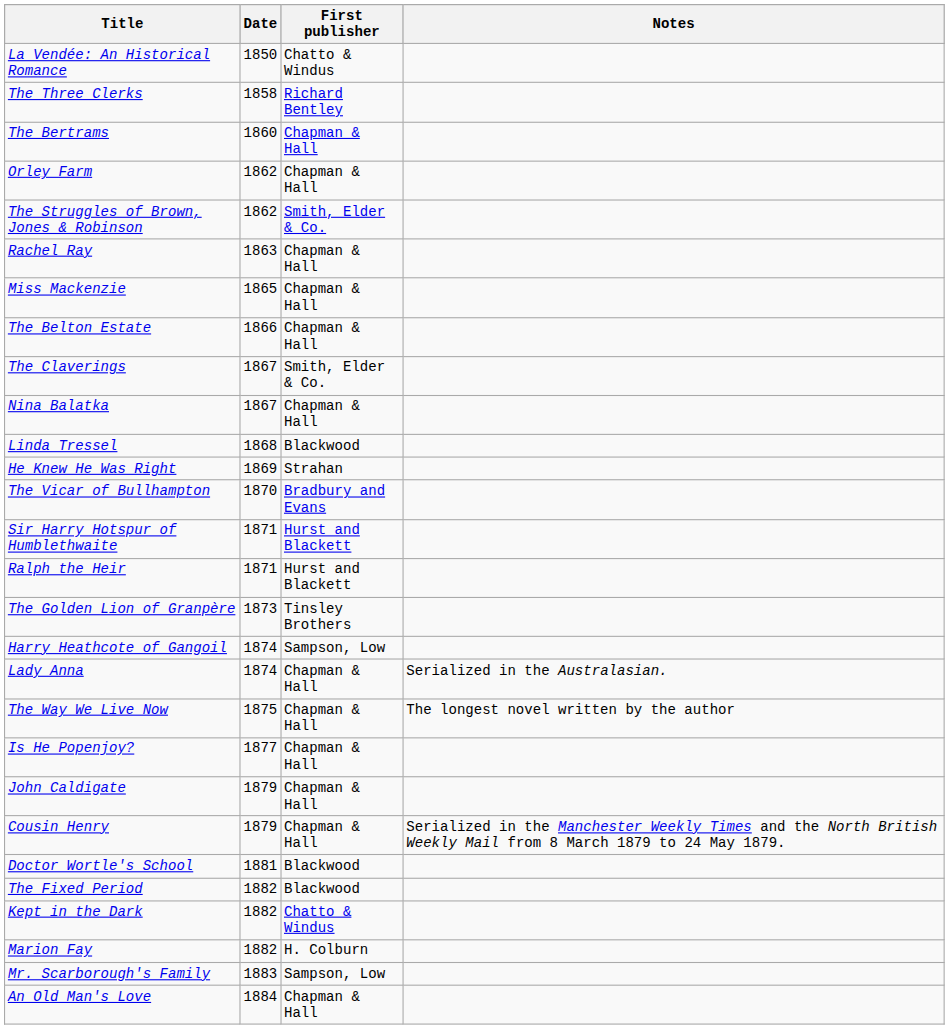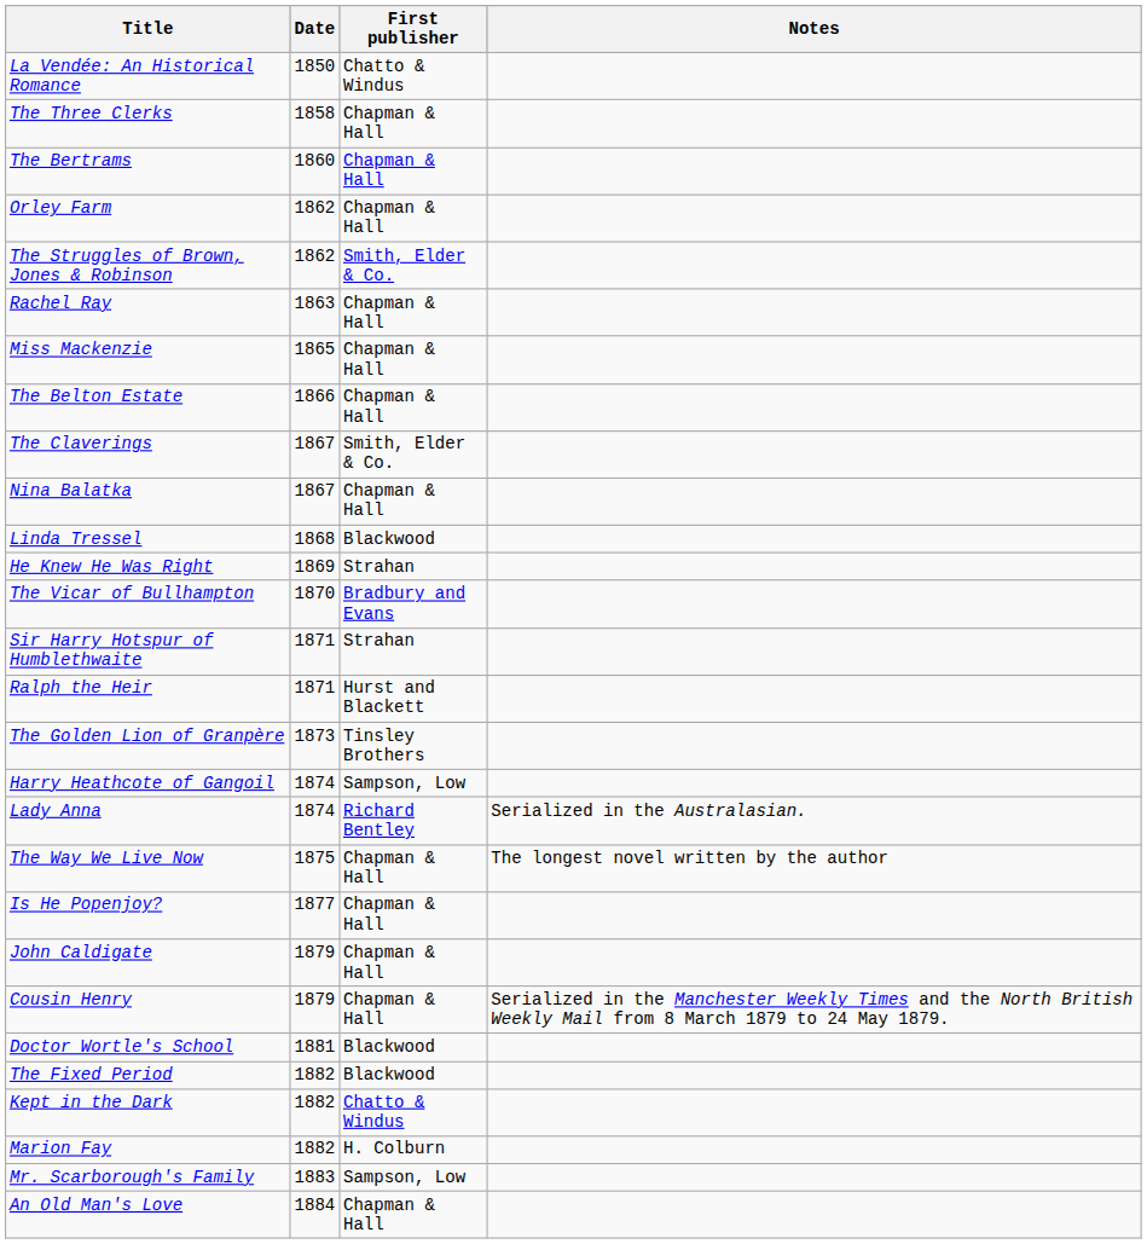 <table class="wikitable" align="center" cellpadding="7" style="clear:both;">
 <tr align="center" bgcolor="#696969">
 <th><div>Title</div></th>
 <th><div>Date</div></th>
 <th><div>First publisher</div></th>
 <th><div>Notes</div></th>
 </tr>
 <tr valign="top">
 <td><em><a href='#'>La Vendée: An Historical Romance</a></em></td>
 <td>1850</td>
 <td>Chatto & Windus</td>
 <td></td>
 </tr>
 <tr valign="top">
 <td><em><a href='#'>The Three Clerks</a></em></td>
 <td>1858</td>
-<td><a href='#'>Richard Bentley</a></td>
+<td>Chapman & Hall</td>
 <td></td>
 </tr>
 <tr valign="top">
 <td><em><a href='#'>The Bertrams</a></em></td>
 <td>1860</td>
 <td><a href='#'>Chapman & Hall</a></td>
 <td></td>
 </tr>
 <tr valign="top">
 <td><em><a href='#'>Orley Farm</a></em></td>
 <td>1862</td>
 <td>Chapman & Hall</td>
 <td></td>
 </tr>
 <tr valign="top">
 <td><em><a href='#'>The Struggles of Brown, Jones & Robinson</a></em></td>
 <td>1862</td>
 <td><a href='#'>Smith, Elder & Co.</a></td>
 <td></td>
 </tr>
 <tr valign="top">
 <td><em><a href='#'>Rachel Ray</a></em></td>
 <td>1863</td>
 <td>Chapman & Hall</td>
 <td></td>
 </tr>
 <tr valign="top">
 <td><em><a href='#'>Miss Mackenzie</a></em></td>
 <td>1865</td>
 <td>Chapman & Hall</td>
 <td></td>
 </tr>
 <tr valign="top">
 <td><em><a href='#'>The Belton Estate</a></em></td>
 <td>1866</td>
 <td>Chapman & Hall</td>
 <td></td>
 </tr>
 <tr valign="top">
 <td><em><a href='#'>The Claverings</a></em></td>
 <td>1867</td>
 <td>Smith, Elder & Co.</td>
 <td></td>
 </tr>
 <tr valign="top">
 <td><em><a href='#'>Nina Balatka</a></em></td>
 <td>1867</td>
 <td>Chapman & Hall</td>
 <td></td>
 </tr>
 <tr valign="top">
 <td><em><a href='#'>Linda Tressel</a></em></td>
 <td>1868</td>
 <td>Blackwood</td>
 <td></td>
 </tr>
 <tr valign="top">
 <td><em><a href='#'>He Knew He Was Right</a></em></td>
 <td>1869</td>
 <td>Strahan</td>
 <td></td>
 </tr>
 <tr valign="top">
 <td><em><a href='#'>The Vicar of Bullhampton</a></em></td>
 <td>1870</td>
 <td><a href='#'>Bradbury and Evans</a></td>
 <td></td>
 </tr>
 <tr valign="top">
 <td><em><a href='#'>Sir Harry Hotspur of Humblethwaite</a></em></td>
 <td>1871</td>
-<td><a href='#'>Hurst and Blackett</a></td>
+<td>Strahan</td>
 <td></td>
 </tr>
 <tr valign="top">
 <td><em><a href='#'>Ralph the Heir</a></em></td>
 <td>1871</td>
 <td>Hurst and Blackett</td>
 <td></td>
 </tr>
 <tr valign="top">
 <td><em><a href='#'>The Golden Lion of Granpère</a></em></td>
 <td>1873</td>
 <td>Tinsley Brothers</td>
 <td></td>
 </tr>
 <tr valign="top">
 <td><em><a href='#'>Harry Heathcote of Gangoil</a></em></td>
 <td>1874</td>
 <td>Sampson, Low</td>
 <td></td>
 </tr>
 <tr valign="top">
 <td><em><a href='#'>Lady Anna</a></em></td>
 <td>1874</td>
-<td>Chapman & Hall</td>
+<td><a href='#'>Richard Bentley</a></td>
 <td>Serialized in the <em>Australasian.</em></td>
 </tr>
 <tr valign="top">
 <td><em><a href='#'>The Way We Live Now</a></em></td>
 <td>1875</td>
 <td>Chapman & Hall</td>
 <td>The longest novel written by the author</td>
 </tr>
 <tr valign="top">
 <td><em><a href='#'>Is He Popenjoy?</a></em></td>
 <td>1877</td>
 <td>Chapman & Hall</td>
 <td></td>
 </tr>
 <tr valign="top">
 <td><em><a href='#'>John Caldigate</a></em></td>
 <td>1879</td>
 <td>Chapman & Hall</td>
 <td></td>
 </tr>
 <tr valign="top">
 <td><em><a href='#'>Cousin Henry</a></em></td>
 <td>1879</td>
 <td>Chapman & Hall</td>
 <td>Serialized in the <em><a href='#'>Manchester Weekly Times</a></em> and the <em>North British Weekly Mail</em> from 8 March 1879 to 24 May 1879.</td>
 </tr>
 <tr valign="top">
 <td><em><a href='#'>Doctor Wortle's School</a></em></td>
 <td>1881</td>
 <td>Blackwood</td>
 <td></td>
 </tr>
 <tr valign="top">
 <td><em><a href='#'>The Fixed Period</a></em></td>
 <td>1882</td>
 <td>Blackwood</td>
 <td></td>
 </tr>
 <tr valign="top">
 <td><em><a href='#'>Kept in the Dark</a></em></td>
 <td>1882</td>
 <td><a href='#'>Chatto & Windus</a></td>
 <td></td>
 </tr>
 <tr valign="top">
 <td><em><a href='#'>Marion Fay</a></em></td>
 <td>1882</td>
 <td>H. Colburn</td>
 <td></td>
 </tr>
 <tr valign="top">
 <td><em><a href='#'>Mr. Scarborough's Family</a></em></td>
 <td>1883</td>
 <td>Sampson, Low</td>
 <td></td>
 </tr>
 <tr valign="top">
 <td><em><a href='#'>An Old Man's Love</a></em></td>
 <td>1884</td>
 <td>Chapman & Hall</td>
 <td></td>
 </tr>
 </table>
